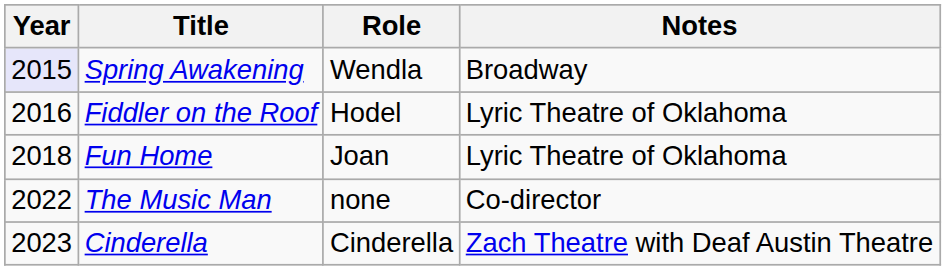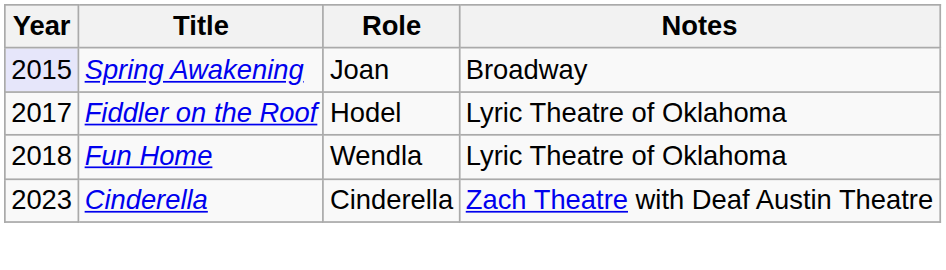 <table class="wikitable">
 <tr>
 <th>Year</th>
 <th>Title</th>
 <th>Role</th>
 <th>Notes</th>
 </tr>
 <tr>
 <td style="background: lavender;">2015</td>
 <td><em><a href='#'>Spring Awakening</a></em></td>
-<td>Wendla</td>
+<td>Joan</td>
 <td>Broadway</td>
 </tr>
 <tr>
-<td>2016</td>
+<td>2017</td>
 <td><em><a href='#'>Fiddler on the Roof</a></em></td>
 <td>Hodel</td>
 <td>Lyric Theatre of Oklahoma</td>
 </tr>
 <tr>
 <td>2018</td>
 <td><em><a href='#'>Fun Home</a></em></td>
-<td>Joan</td>
+<td>Wendla</td>
 <td>Lyric Theatre of Oklahoma</td>
-</tr>
-<tr>
-<td>2022</td>
-<td><em><a href='#'>The Music Man</a></em></td>
-<td>none</td>
-<td>Co-director</td>
 </tr>
 <tr>
 <td>2023</td>
 <td><em><a href='#'>Cinderella</a></em></td>
 <td>Cinderella</td>
 <td><a href='#'>Zach Theatre</a> with Deaf Austin Theatre</td>
 </tr>
 </table>
